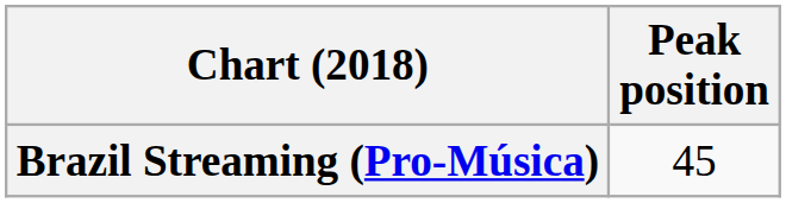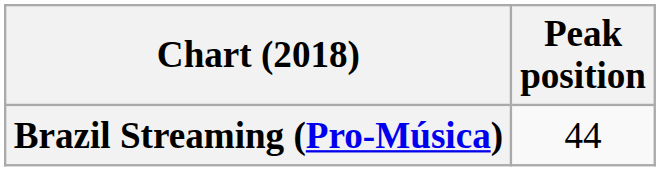 <table class="wikitable plainrowheaders" style="text-align:center">
 <tr>
 <th scope="col">Chart (2018)</th>
 <th scope="col">Peak<br> position</th>
 </tr>
 <tr>
 <th scope="row">Brazil Streaming (<a href='#'>Pro-Música</a>)</th>
-<td>45</td>
+<td>44</td>
 </tr>
 </table>
